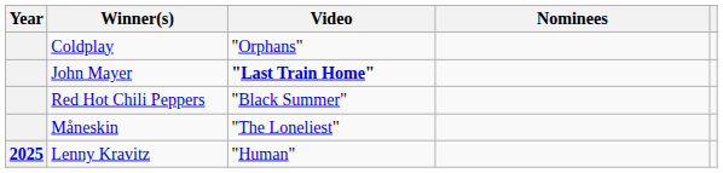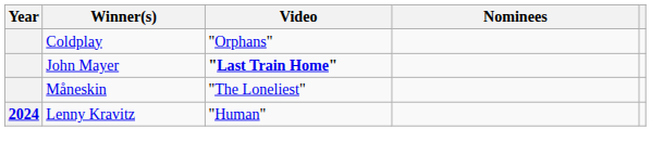 <table class="wikitable sortable">
 <tr>
 <th scope="col">Year</th>
 <th scope="col" style="width:162px;">Winner(s)</th>
 <th scope="col" style="width:188px;">Video</th>
 <th scope="col" style="width:250px;">Nominees</th>
 <th scope="col" class="unsortable"></th>
 </tr>
 <tr>
 <th scope="row"></th>
 <td><a href='#'>Coldplay</a></td>
 <td>"<a href='#'>Orphans</a>"</td>
 <td></td>
 <td align="center"></td>
 </tr>
 <tr>
 <th scope="row"></th>
 <td><a href='#'>John Mayer</a></td>
 <td><strong>"<a href='#'>Last Train Home</a>"</strong></td>
 <td></td>
 <td align="center"></td>
 </tr>
 <tr>
 <th scope="row"></th>
-<td><a href='#'>Red Hot Chili Peppers</a></td>
-<td>"<a href='#'>Black Summer</a>"</td>
-<td></td>
-<td align="center"></td>
-</tr>
-<tr>
-<th scope="row"></th>
 <td><a href='#'>Måneskin</a></td>
 <td>"<a href='#'>The Loneliest</a>"</td>
 <td></td>
 <td align="center"></td>
 </tr>
 <tr>
-<th><a href='#'>2025</a></th>
+<th><a href='#'>2024</a></th>
 <td><a href='#'>Lenny Kravitz</a></td>
 <td>"<a href='#'>Human</a>"</td>
 <td></td>
 <td align="center"></td>
 </tr>
 </table>
